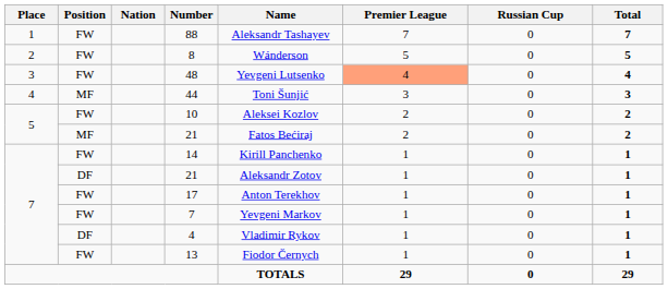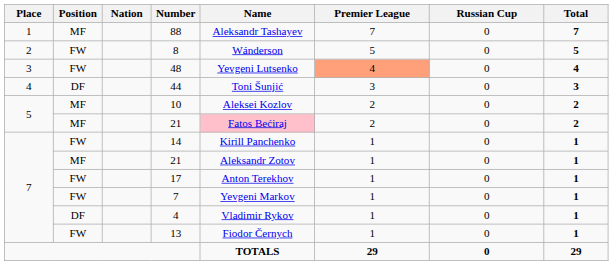 <table class="wikitable" style="font-size: 95%; text-align: center;">
 <tr>
 <th width=60>Place</th>
 <th width=60>Position</th>
 <th width=60>Nation</th>
 <th width=60>Number</th>
 <th width=150>Name</th>
 <th width=150>Premier League</th>
 <th width=150>Russian Cup</th>
 <th width=80><strong>Total</strong></th>
 </tr>
 <tr>
 <td>1</td>
-<td>FW</td>
+<td>MF</td>
 <td></td>
 <td>88</td>
 <td><a href='#'>Aleksandr Tashayev</a></td>
 <td>7</td>
 <td>0</td>
 <td><strong>7</strong></td>
 </tr>
 <tr>
 <td>2</td>
 <td>FW</td>
 <td></td>
 <td>8</td>
 <td><a href='#'>Wánderson</a></td>
 <td>5</td>
 <td>0</td>
 <td><strong>5</strong></td>
 </tr>
 <tr>
 <td>3</td>
 <td>FW</td>
 <td></td>
 <td>48</td>
 <td><a href='#'>Yevgeni Lutsenko</a></td>
 <td style="background: lightsalmon;">4</td>
 <td>0</td>
 <td><strong>4</strong></td>
 </tr>
 <tr>
 <td>4</td>
-<td>MF</td>
+<td>DF</td>
 <td></td>
 <td>44</td>
 <td><a href='#'>Toni Šunjić</a></td>
 <td>3</td>
 <td>0</td>
 <td><strong>3</strong></td>
 </tr>
 <tr>
 <td rowspan=2>5</td>
-<td>FW</td>
+<td>MF</td>
 <td></td>
 <td>10</td>
 <td><a href='#'>Aleksei Kozlov</a></td>
 <td>2</td>
 <td>0</td>
 <td><strong>2</strong></td>
 </tr>
 <tr>
 <td>MF</td>
 <td></td>
 <td>21</td>
-<td><a href='#'>Fatos Bećiraj</a></td>
+<td style="background: pink;"><a href='#'>Fatos Bećiraj</a></td>
 <td>2</td>
 <td>0</td>
 <td><strong>2</strong></td>
 </tr>
 <tr>
 <td rowspan=6>7</td>
 <td>FW</td>
 <td></td>
 <td>14</td>
 <td><a href='#'>Kirill Panchenko</a></td>
 <td>1</td>
 <td>0</td>
 <td><strong>1</strong></td>
 </tr>
 <tr>
-<td>DF</td>
+<td>MF</td>
 <td></td>
 <td>21</td>
 <td><a href='#'>Aleksandr Zotov</a></td>
 <td>1</td>
 <td>0</td>
 <td><strong>1</strong></td>
 </tr>
 <tr>
 <td>FW</td>
 <td></td>
 <td>17</td>
 <td><a href='#'>Anton Terekhov</a></td>
 <td>1</td>
 <td>0</td>
 <td><strong>1</strong></td>
 </tr>
 <tr>
 <td>FW</td>
 <td></td>
 <td>7</td>
 <td><a href='#'>Yevgeni Markov</a></td>
 <td>1</td>
 <td>0</td>
 <td><strong>1</strong></td>
 </tr>
 <tr>
 <td>DF</td>
 <td></td>
 <td>4</td>
 <td><a href='#'>Vladimir Rykov</a></td>
 <td>1</td>
 <td>0</td>
 <td><strong>1</strong></td>
 </tr>
 <tr>
 <td>FW</td>
 <td></td>
 <td>13</td>
 <td><a href='#'>Fiodor Černych</a></td>
 <td>1</td>
 <td>0</td>
 <td><strong>1</strong></td>
 </tr>
 <tr>
 <td colspan=4></td>
 <td><strong>TOTALS</strong></td>
 <td><strong>29</strong></td>
 <td><strong>0</strong></td>
 <td><strong>29</strong></td>
 </tr>
 </table>
